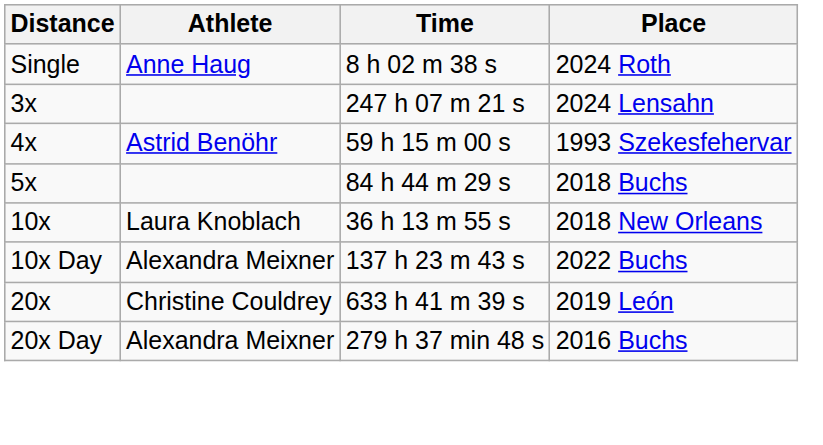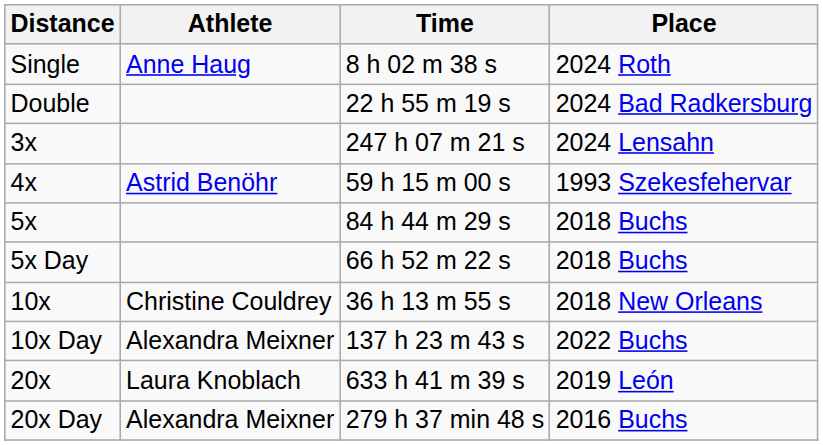 <table class="wikitable">
 <tr>
 <th>Distance</th>
 <th>Athlete</th>
 <th>Time</th>
 <th>Place</th>
 </tr>
 <tr>
 <td>Single</td>
 <td> <a href='#'>Anne Haug</a></td>
 <td>8 h 02 m 38 s</td>
 <td>2024 <a href='#'>Roth</a></td>
+</tr>
+<tr>
+<td>Double</td>
+<td> </td>
+<td>22 h 55 m 19 s</td>
+<td>2024 <a href='#'>Bad Radkersburg</a></td>
 </tr>
 <tr>
 <td>3x</td>
 <td> </td>
 <td>247 h 07 m 21 s</td>
 <td>2024 <a href='#'>Lensahn</a></td>
 </tr>
 <tr>
 <td>4x</td>
 <td> <a href='#'>Astrid Benöhr</a></td>
 <td>59 h 15 m 00 s</td>
 <td>1993 <a href='#'>Szekesfehervar</a></td>
 </tr>
 <tr>
 <td>5x</td>
 <td> </td>
 <td>84 h 44 m 29 s</td>
 <td>2018 <a href='#'>Buchs</a></td>
 </tr>
 <tr>
+<td>5x Day</td>
+<td> </td>
+<td>66 h 52 m 22 s</td>
+<td>2018 <a href='#'>Buchs</a></td>
+</tr>
+<tr>
 <td>10x</td>
-<td> Laura Knoblach</td>
+<td> Christine Couldrey</td>
 <td>36 h 13 m 55 s</td>
 <td>2018 <a href='#'>New Orleans</a></td>
 </tr>
 <tr>
 <td>10x Day</td>
 <td> Alexandra Meixner</td>
 <td>137 h 23 m 43 s</td>
 <td>2022 <a href='#'>Buchs</a></td>
 </tr>
 <tr>
 <td>20x</td>
-<td> Christine Couldrey</td>
+<td> Laura Knoblach</td>
 <td>633 h 41 m 39 s</td>
 <td>2019 <a href='#'>León</a></td>
 </tr>
 <tr>
 <td>20x Day</td>
 <td> Alexandra Meixner</td>
 <td>279 h 37 min 48 s</td>
 <td>2016 <a href='#'>Buchs</a></td>
 </tr>
 </table>
